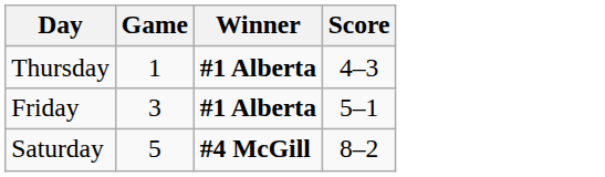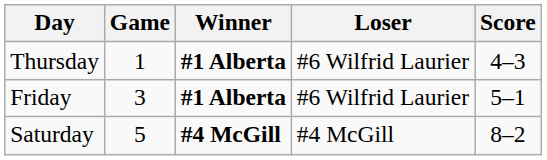 <table class="wikitable">
 <tr>
 <th>Day</th>
 <th>Game</th>
 <th>Winner</th>
+<th>Loser</th>
 <th>Score</th>
 </tr>
 <tr>
 <td>Thursday</td>
 <td style="text-align:center">1</td>
 <td><strong>#1 Alberta</strong></td>
+<td>#6 Wilfrid Laurier</td>
 <td style="text-align:center">4–3</td>
 </tr>
 <tr>
 <td>Friday</td>
 <td style="text-align:center">3</td>
 <td><strong>#1 Alberta</strong></td>
+<td>#6 Wilfrid Laurier</td>
 <td style="text-align:center">5–1</td>
 </tr>
 <tr>
 <td>Saturday</td>
 <td style="text-align:center">5</td>
 <td><strong>#4 McGill</strong></td>
+<td>#4 McGill</td>
 <td style="text-align:center">8–2</td>
 </tr>
 </table>
